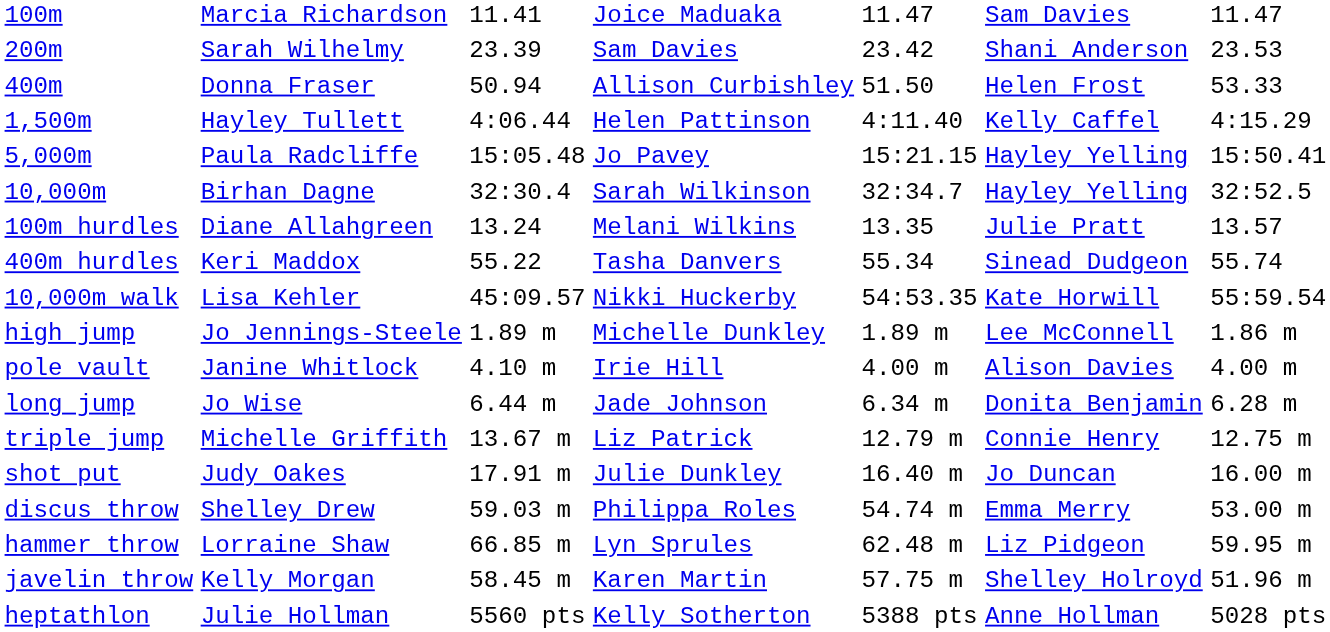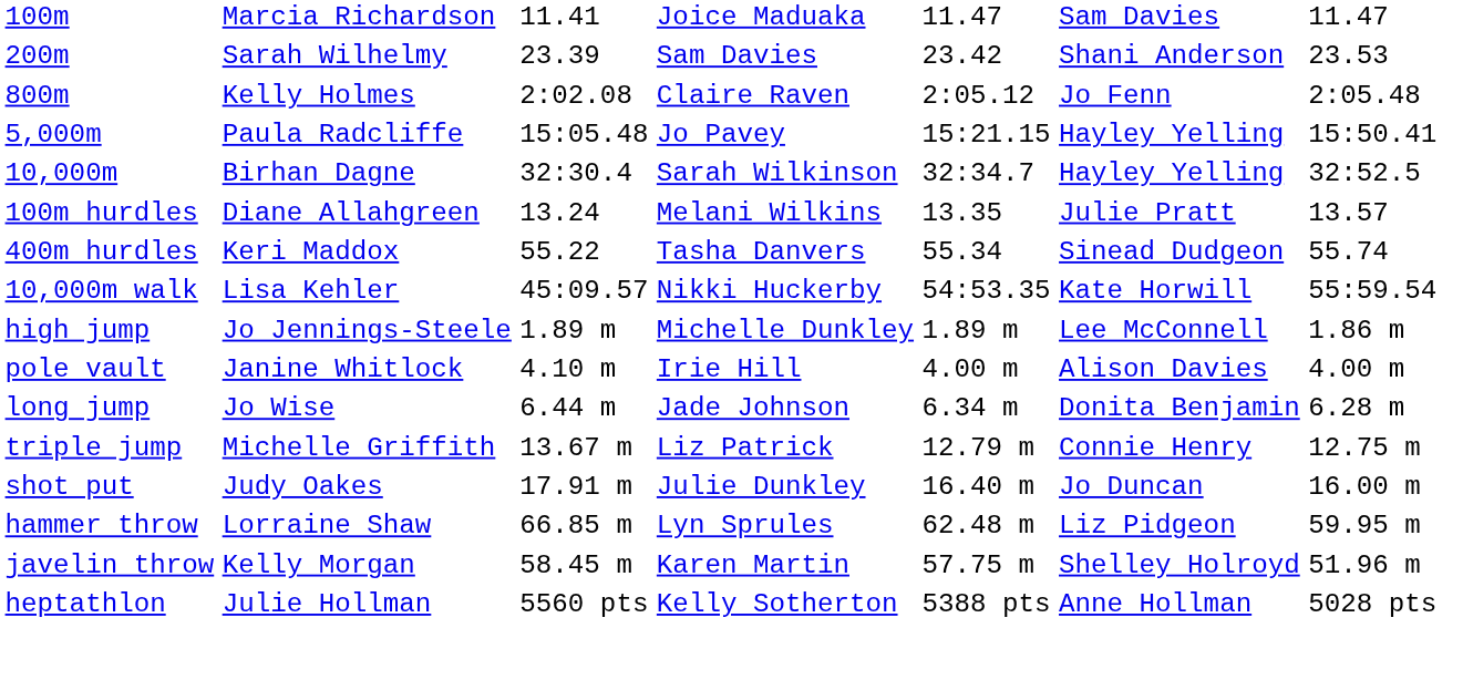 <table>
 <tr>
 <td><a href='#'>100m</a></td>
 <td><a href='#'>Marcia Richardson</a></td>
 <td>11.41</td>
 <td><a href='#'>Joice Maduaka</a></td>
 <td>11.47</td>
 <td><a href='#'>Sam Davies</a></td>
 <td>11.47</td>
 </tr>
 <tr>
 <td><a href='#'>200m</a></td>
 <td><a href='#'>Sarah Wilhelmy</a></td>
 <td>23.39</td>
 <td><a href='#'>Sam Davies</a></td>
 <td>23.42</td>
 <td><a href='#'>Shani Anderson</a></td>
 <td>23.53</td>
 </tr>
 <tr>
-<td><a href='#'>400m</a></td>
-<td><a href='#'>Donna Fraser</a></td>
-<td>50.94</td>
-<td> <a href='#'>Allison Curbishley</a></td>
-<td>51.50</td>
-<td><a href='#'>Helen Frost</a></td>
-<td>53.33</td>
-</tr>
-<tr>
-<td><a href='#'>1,500m</a></td>
-<td> <a href='#'>Hayley Tullett</a></td>
-<td>4:06.44</td>
-<td><a href='#'>Helen Pattinson</a></td>
-<td>4:11.40</td>
-<td><a href='#'>Kelly Caffel</a></td>
-<td>4:15.29</td>
+<td><a href='#'>800m</a></td>
+<td><a href='#'>Kelly Holmes</a></td>
+<td>2:02.08</td>
+<td><a href='#'>Claire Raven</a></td>
+<td>2:05.12</td>
+<td><a href='#'>Jo Fenn</a></td>
+<td>2:05.48</td>
 </tr>
 <tr>
 <td><a href='#'>5,000m</a></td>
 <td><a href='#'>Paula Radcliffe</a></td>
 <td>15:05.48</td>
 <td><a href='#'>Jo Pavey</a></td>
 <td>15:21.15</td>
 <td><a href='#'>Hayley Yelling</a></td>
 <td>15:50.41</td>
 </tr>
 <tr>
 <td><a href='#'>10,000m</a></td>
 <td><a href='#'>Birhan Dagne</a></td>
 <td>32:30.4</td>
 <td><a href='#'>Sarah Wilkinson</a></td>
 <td>32:34.7</td>
 <td><a href='#'>Hayley Yelling</a></td>
 <td>32:52.5</td>
 </tr>
 <tr>
 <td><a href='#'>100m hurdles</a></td>
 <td><a href='#'>Diane Allahgreen</a></td>
 <td>13.24</td>
 <td><a href='#'>Melani Wilkins</a></td>
 <td>13.35</td>
 <td><a href='#'>Julie Pratt</a></td>
 <td>13.57</td>
 </tr>
 <tr>
 <td><a href='#'>400m hurdles</a></td>
 <td><a href='#'>Keri Maddox</a></td>
 <td>55.22</td>
 <td><a href='#'>Tasha Danvers</a></td>
 <td>55.34</td>
 <td> <a href='#'>Sinead Dudgeon</a></td>
 <td>55.74</td>
 </tr>
 <tr>
 <td><a href='#'>10,000m walk</a></td>
 <td><a href='#'>Lisa Kehler</a></td>
 <td>45:09.57</td>
 <td><a href='#'>Nikki Huckerby</a></td>
 <td>54:53.35</td>
 <td><a href='#'>Kate Horwill</a></td>
 <td>55:59.54</td>
 </tr>
 <tr>
 <td><a href='#'>high jump</a></td>
 <td><a href='#'>Jo Jennings-Steele</a></td>
 <td>1.89 m</td>
 <td><a href='#'>Michelle Dunkley</a></td>
 <td>1.89 m</td>
 <td> <a href='#'>Lee McConnell</a></td>
 <td>1.86 m</td>
 </tr>
 <tr>
 <td><a href='#'>pole vault</a></td>
 <td><a href='#'>Janine Whitlock</a></td>
 <td>4.10 m</td>
 <td><a href='#'>Irie Hill</a></td>
 <td>4.00 m</td>
 <td><a href='#'>Alison Davies</a></td>
 <td>4.00 m</td>
 </tr>
 <tr>
 <td><a href='#'>long jump</a></td>
 <td><a href='#'>Jo Wise</a></td>
 <td>6.44 m</td>
 <td><a href='#'>Jade Johnson</a></td>
 <td>6.34 m</td>
 <td><a href='#'>Donita Benjamin</a></td>
 <td>6.28 m </td>
 </tr>
 <tr>
 <td><a href='#'>triple jump</a></td>
 <td><a href='#'>Michelle Griffith</a></td>
 <td>13.67 m</td>
 <td><a href='#'>Liz Patrick</a></td>
 <td>12.79 m</td>
 <td><a href='#'>Connie Henry</a></td>
 <td>12.75 m</td>
 </tr>
 <tr>
 <td><a href='#'>shot put</a></td>
 <td><a href='#'>Judy Oakes</a></td>
 <td>17.91 m</td>
 <td><a href='#'>Julie Dunkley</a></td>
 <td>16.40 m</td>
 <td><a href='#'>Jo Duncan</a></td>
 <td>16.00 m</td>
 </tr>
 <tr>
-<td><a href='#'>discus throw</a></td>
-<td><a href='#'>Shelley Drew</a></td>
-<td>59.03 m</td>
-<td> <a href='#'>Philippa Roles</a></td>
-<td>54.74 m</td>
-<td><a href='#'>Emma Merry</a></td>
-<td>53.00 m</td>
-</tr>
-<tr>
 <td><a href='#'>hammer throw</a></td>
 <td><a href='#'>Lorraine Shaw</a></td>
 <td>66.85 m</td>
 <td><a href='#'>Lyn Sprules</a></td>
 <td>62.48 m</td>
 <td><a href='#'>Liz Pidgeon</a></td>
 <td>59.95 m</td>
 </tr>
 <tr>
 <td><a href='#'>javelin throw</a></td>
 <td><a href='#'>Kelly Morgan</a></td>
 <td>58.45 m</td>
 <td><a href='#'>Karen Martin</a></td>
 <td>57.75 m</td>
 <td><a href='#'>Shelley Holroyd</a></td>
 <td>51.96 m</td>
 </tr>
 <tr>
 <td><a href='#'>heptathlon</a></td>
 <td><a href='#'>Julie Hollman</a></td>
 <td>5560 pts</td>
 <td><a href='#'>Kelly Sotherton</a></td>
 <td>5388 pts</td>
 <td><a href='#'>Anne Hollman</a></td>
 <td>5028 pts</td>
 </tr>
 </table>
